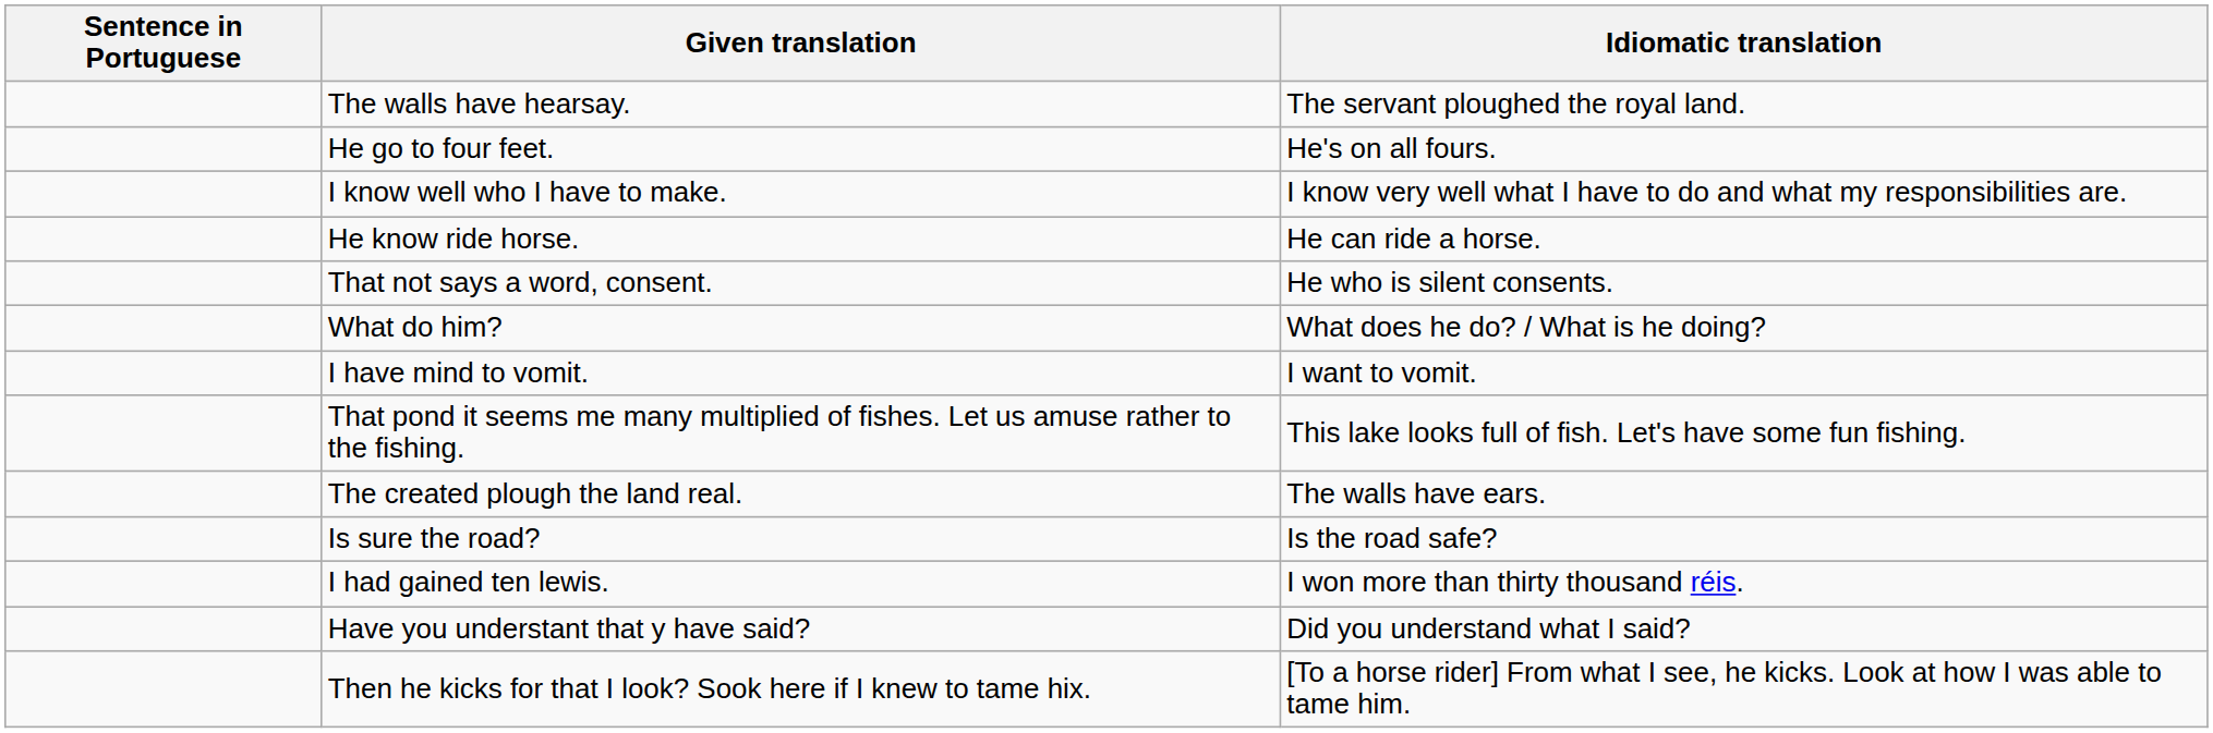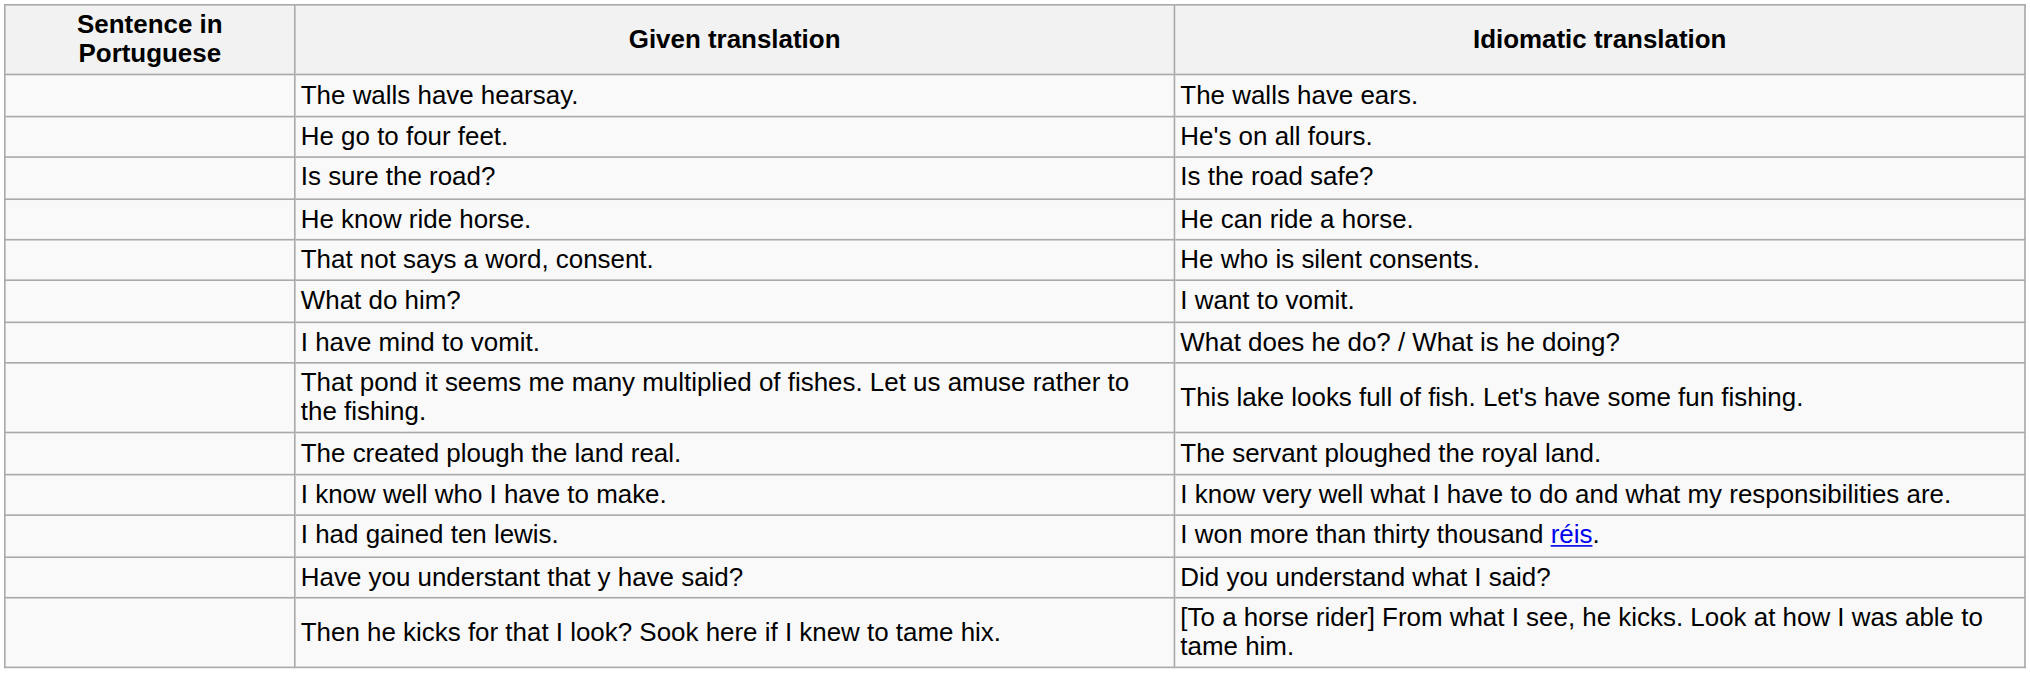 <table class="wikitable">
 <tr>
 <th>Sentence in Portuguese</th>
 <th>Given translation</th>
 <th>Idiomatic translation</th>
 </tr>
 <tr>
 <td></td>
 <td>The walls have hearsay.</td>
-<td>The servant ploughed the royal land.</td>
+<td>The walls have ears.</td>
 </tr>
 <tr>
 <td></td>
 <td>He go to four feet.</td>
 <td>He's on all fours.</td>
 </tr>
 <tr>
 <td></td>
-<td>I know well who I have to make.</td>
-<td>I know very well what I have to do and what my responsibilities are.</td>
+<td>Is sure the road?</td>
+<td>Is the road safe?</td>
 </tr>
 <tr>
 <td></td>
 <td>He know ride horse.</td>
 <td>He can ride a horse.</td>
 </tr>
 <tr>
 <td></td>
 <td>That not says a word, consent.</td>
 <td>He who is silent consents.</td>
 </tr>
 <tr>
 <td></td>
 <td>What do him?</td>
-<td>What does he do? / What is he doing?</td>
+<td>I want to vomit.</td>
 </tr>
 <tr>
 <td></td>
 <td>I have mind to vomit.</td>
-<td>I want to vomit.</td>
+<td>What does he do? / What is he doing?</td>
 </tr>
 <tr>
 <td></td>
 <td>That pond it seems me many multiplied of fishes. Let us amuse rather to the fishing.</td>
 <td>This lake looks full of fish. Let's have some fun fishing.</td>
 </tr>
 <tr>
 <td></td>
 <td>The created plough the land real.</td>
-<td>The walls have ears.</td>
+<td>The servant ploughed the royal land.</td>
 </tr>
 <tr>
 <td></td>
-<td>Is sure the road?</td>
-<td>Is the road safe?</td>
+<td>I know well who I have to make.</td>
+<td>I know very well what I have to do and what my responsibilities are.</td>
 </tr>
 <tr>
 <td></td>
 <td>I had gained ten lewis.</td>
 <td>I won more than thirty thousand <a href='#'>réis</a>.</td>
 </tr>
 <tr>
 <td></td>
 <td>Have you understant that y have said?</td>
 <td>Did you understand what I said?</td>
 </tr>
 <tr>
 <td></td>
 <td>Then he kicks for that I look? Sook here if I knew to tame hix.</td>
 <td>[To a horse rider] From what I see, he kicks. Look at how I was able to tame him.</td>
 </tr>
 </table>
